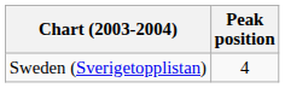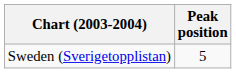 <table class="wikitable">
 <tr>
 <th>Chart (2003-2004)</th>
 <th>Peak<br>position</th>
 </tr>
 <tr>
 <td>Sweden (<a href='#'>Sverigetopplistan</a>)</td>
-<td align="center">4</td>
+<td align="center">5</td>
 </tr>
 </table>
